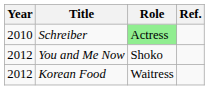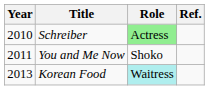 <table class="wikitable">
 <tr>
 <th>Year</th>
 <th>Title</th>
 <th>Role</th>
 <th>Ref.</th>
 </tr>
 <tr>
 <td>2010</td>
 <td><em>Schreiber</em></td>
 <td style="background: lightgreen;">Actress</td>
 <td></td>
 </tr>
 <tr>
-<td>2012</td>
+<td>2011</td>
 <td><em>You and Me Now</em></td>
 <td>Shoko</td>
 <td></td>
 </tr>
 <tr>
-<td>2012</td>
+<td>2013</td>
 <td><em>Korean Food</em></td>
-<td>Waitress</td>
+<td style="background: paleturquoise;">Waitress</td>
 <td></td>
 </tr>
 </table>
